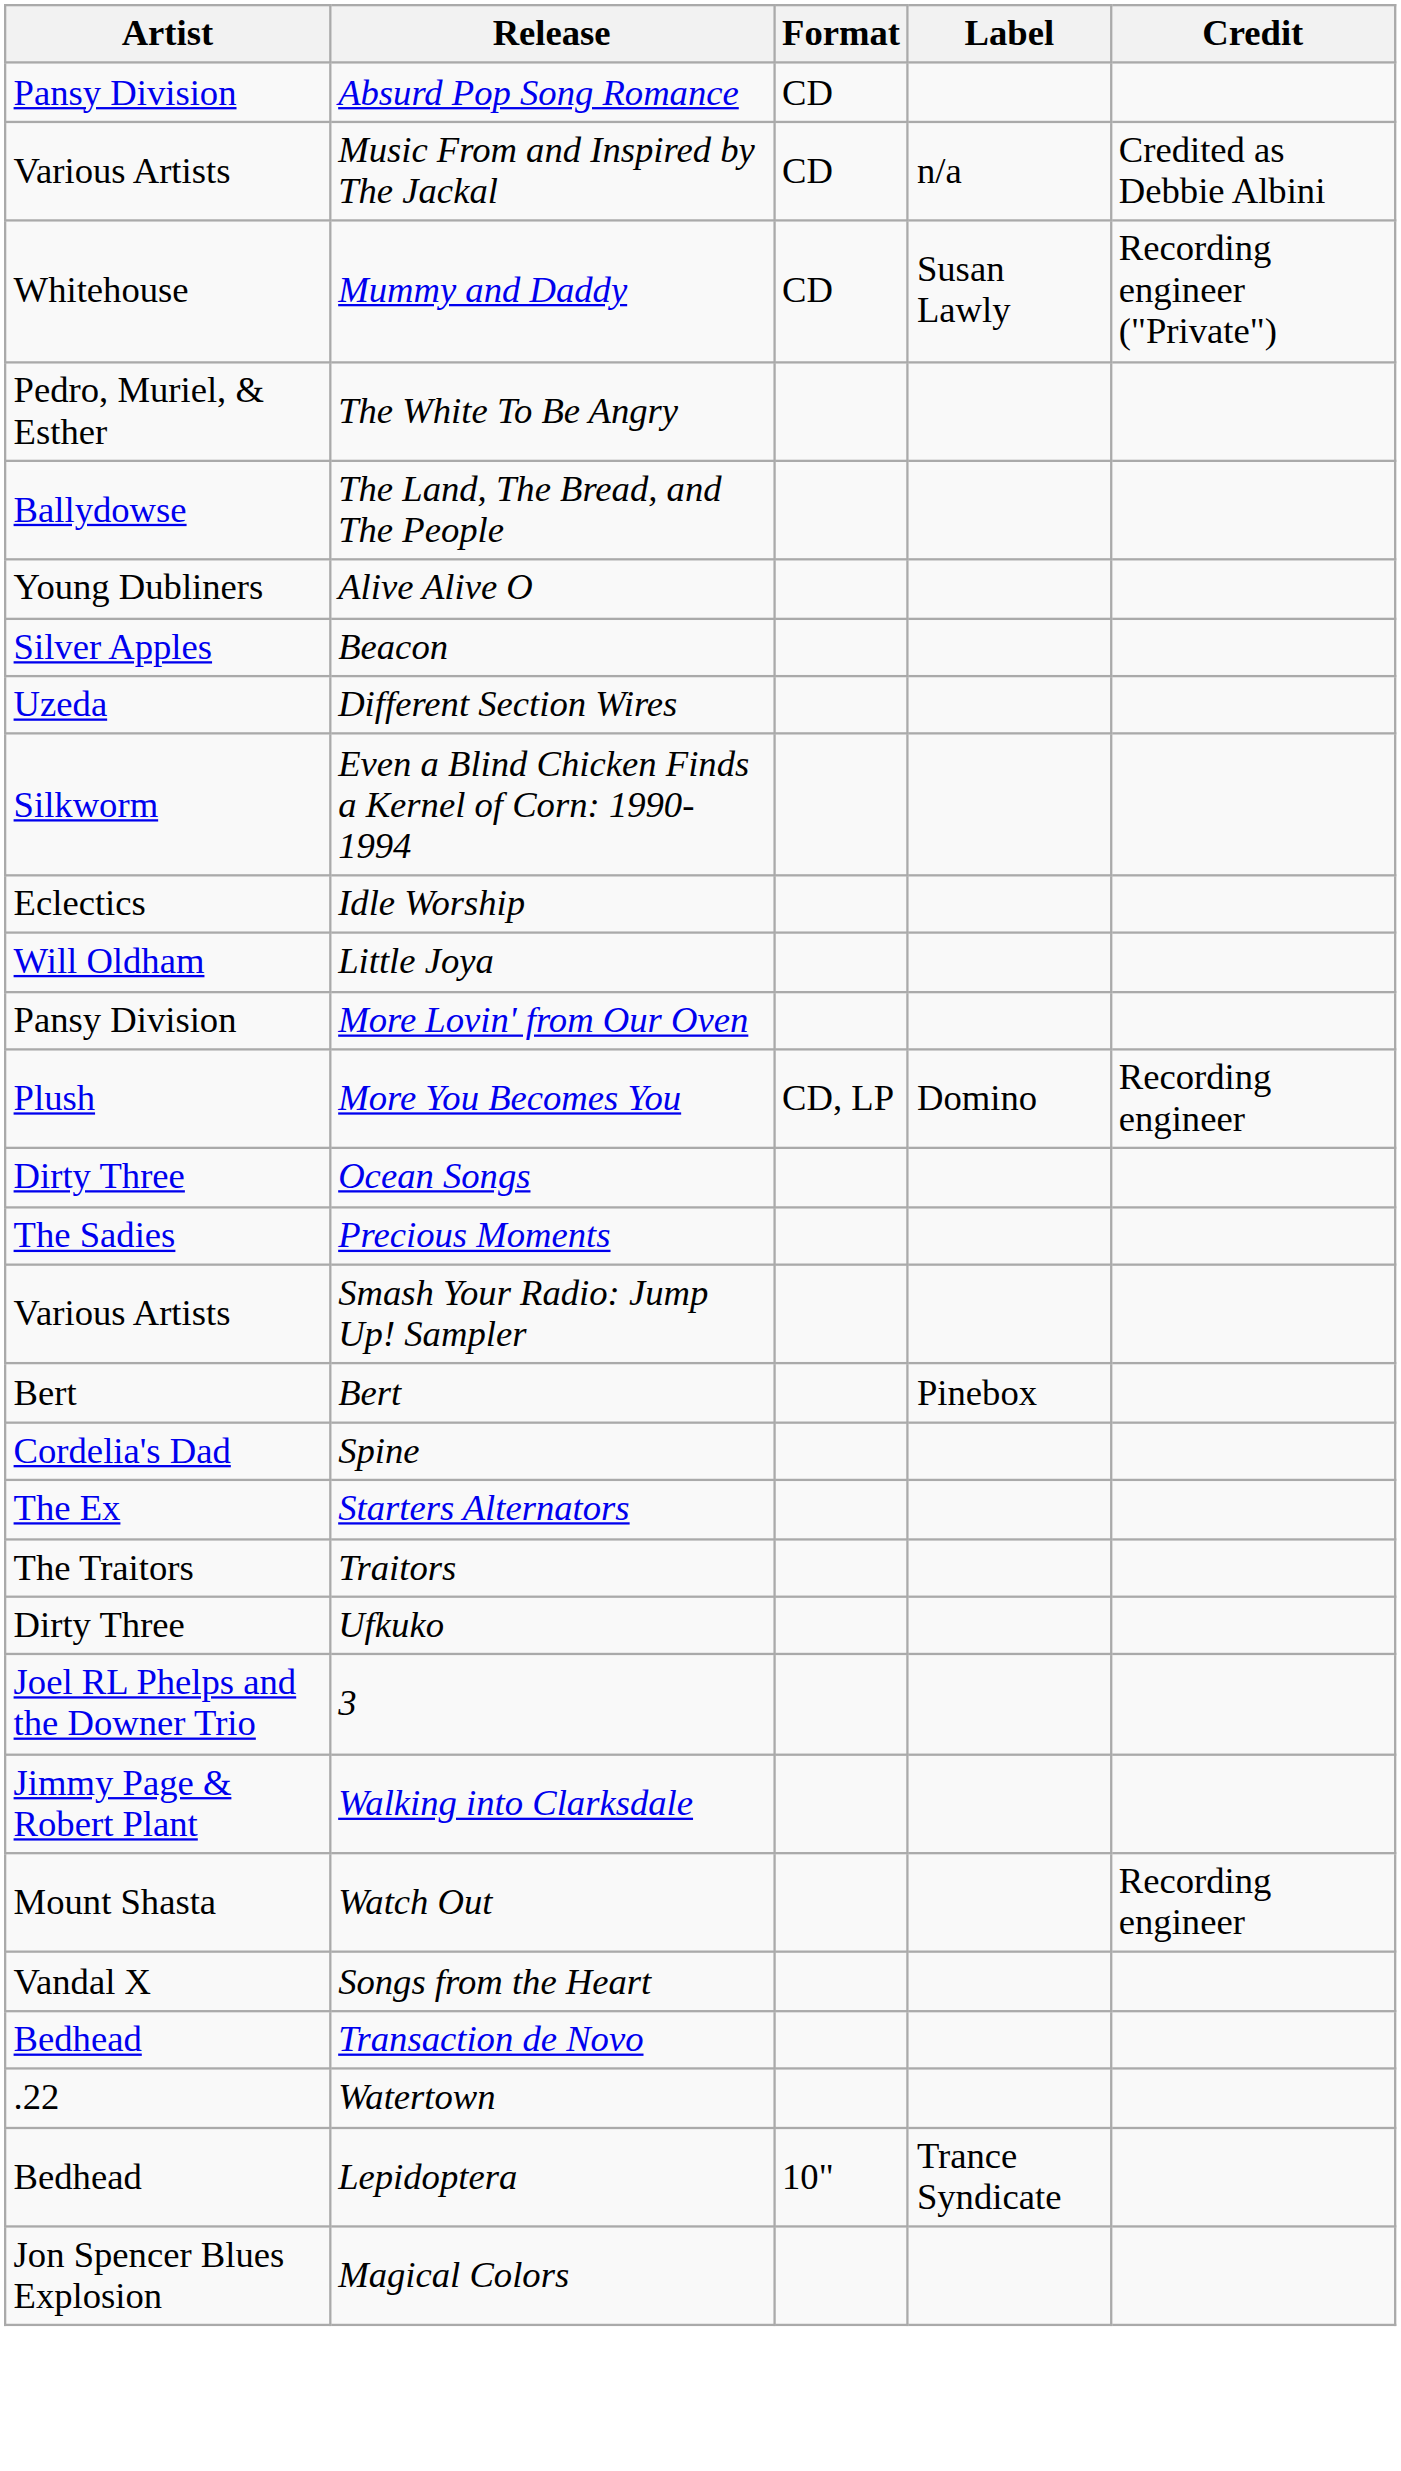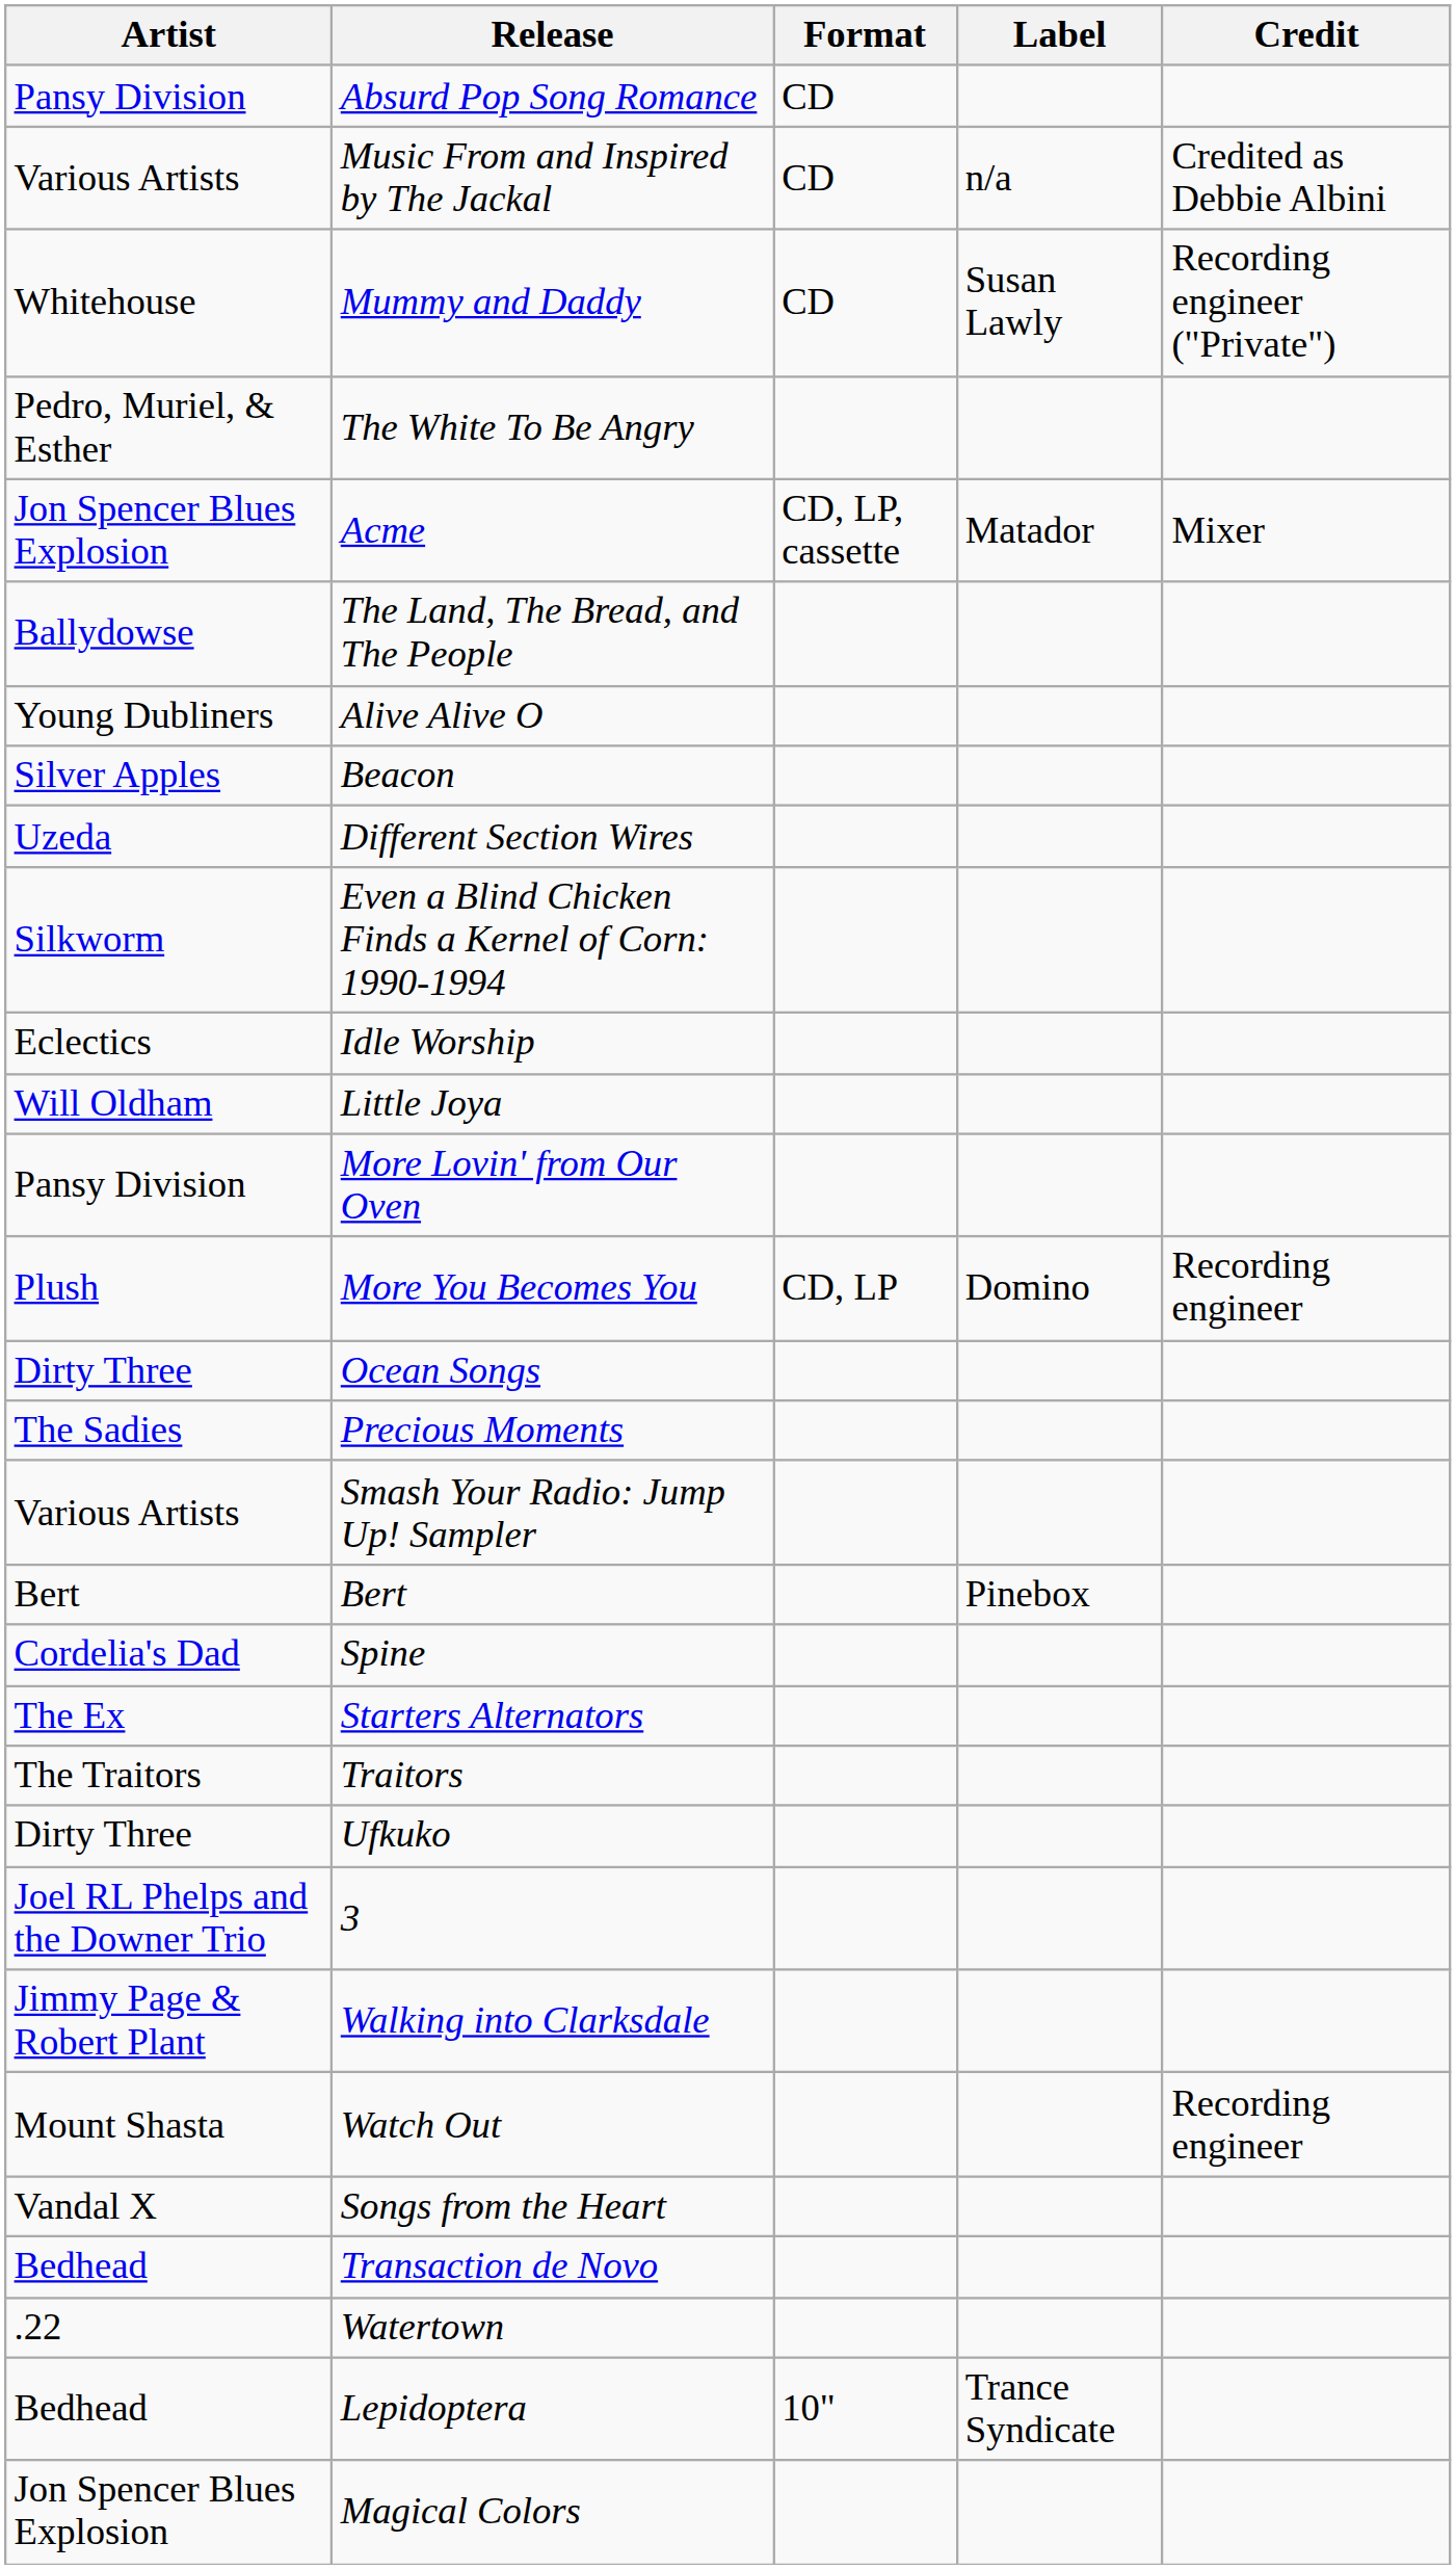 <table class="wikitable sortable">
 <tr>
 <th>Artist</th>
 <th>Release</th>
 <th>Format</th>
 <th>Label</th>
 <th>Credit</th>
 </tr>
 <tr>
 <td><a href='#'>Pansy Division</a></td>
 <td><em><a href='#'>Absurd Pop Song Romance</a></em></td>
 <td>CD</td>
 <td></td>
 <td></td>
 </tr>
 <tr>
 <td>Various Artists</td>
 <td><em>Music From and Inspired by The Jackal</em></td>
 <td>CD</td>
 <td>n/a</td>
 <td>Credited as Debbie Albini</td>
 </tr>
 <tr>
 <td>Whitehouse</td>
 <td><em><a href='#'>Mummy and Daddy</a></em></td>
 <td>CD</td>
 <td>Susan Lawly</td>
 <td>Recording engineer ("Private")</td>
 </tr>
 <tr>
 <td>Pedro, Muriel, & Esther</td>
 <td><em>The White To Be Angry</em></td>
 <td></td>
 <td></td>
 <td></td>
+</tr>
+<tr>
+<td><a href='#'>Jon Spencer Blues Explosion</a></td>
+<td><a href='#'><em>Acme</em></a></td>
+<td>CD, LP, cassette</td>
+<td>Matador</td>
+<td>Mixer</td>
 </tr>
 <tr>
 <td><a href='#'>Ballydowse</a></td>
 <td><em>The Land, The Bread, and The People</em></td>
 <td></td>
 <td></td>
 <td></td>
 </tr>
 <tr>
 <td>Young Dubliners</td>
 <td><em>Alive Alive O</em></td>
 <td></td>
 <td></td>
 <td></td>
 </tr>
 <tr>
 <td><a href='#'>Silver Apples</a></td>
 <td><em>Beacon</em></td>
 <td></td>
 <td></td>
 <td></td>
 </tr>
 <tr>
 <td><a href='#'>Uzeda</a></td>
 <td><em>Different Section Wires</em></td>
 <td></td>
 <td></td>
 <td></td>
 </tr>
 <tr>
 <td><a href='#'>Silkworm</a></td>
 <td><em>Even a Blind Chicken Finds a Kernel of Corn: 1990-1994</em></td>
 <td></td>
 <td></td>
 <td></td>
 </tr>
 <tr>
 <td>Eclectics</td>
 <td><em>Idle Worship</em></td>
 <td></td>
 <td></td>
 <td></td>
 </tr>
 <tr>
 <td><a href='#'>Will Oldham</a></td>
 <td><em>Little Joya</em></td>
 <td></td>
 <td></td>
 <td></td>
 </tr>
 <tr>
 <td>Pansy Division</td>
 <td><em><a href='#'>More Lovin' from Our Oven</a></em></td>
 <td></td>
 <td></td>
 <td></td>
 </tr>
 <tr>
 <td><a href='#'>Plush</a></td>
 <td><em><a href='#'>More You Becomes You</a></em></td>
 <td>CD, LP</td>
 <td>Domino</td>
 <td>Recording engineer</td>
 </tr>
 <tr>
 <td><a href='#'>Dirty Three</a></td>
 <td><em><a href='#'>Ocean Songs</a></em></td>
 <td></td>
 <td></td>
 <td></td>
 </tr>
 <tr>
 <td><a href='#'>The Sadies</a></td>
 <td><a href='#'><em>Precious Moments</em></a></td>
 <td></td>
 <td></td>
 <td></td>
 </tr>
 <tr>
 <td>Various Artists</td>
 <td><em>Smash Your Radio: Jump Up! Sampler</em></td>
 <td></td>
 <td></td>
 <td></td>
 </tr>
 <tr>
 <td>Bert</td>
 <td><em>Bert</em></td>
 <td></td>
 <td>Pinebox</td>
 <td></td>
 </tr>
 <tr>
 <td><a href='#'>Cordelia's Dad</a></td>
 <td><em>Spine</em></td>
 <td></td>
 <td></td>
 <td></td>
 </tr>
 <tr>
 <td><a href='#'>The Ex</a></td>
 <td><em><a href='#'>Starters Alternators</a></em></td>
 <td></td>
 <td></td>
 <td></td>
 </tr>
 <tr>
 <td>The Traitors</td>
 <td><em>Traitors</em></td>
 <td></td>
 <td></td>
 <td></td>
 </tr>
 <tr>
 <td>Dirty Three</td>
 <td><em>Ufkuko</em></td>
 <td></td>
 <td></td>
 <td></td>
 </tr>
 <tr>
 <td><a href='#'>Joel RL Phelps and the Downer Trio</a></td>
 <td><em>3</em></td>
 <td></td>
 <td></td>
 <td></td>
 </tr>
 <tr>
 <td><a href='#'>Jimmy Page & Robert Plant</a></td>
 <td><em><a href='#'>Walking into Clarksdale</a></em></td>
 <td></td>
 <td></td>
 <td></td>
 </tr>
 <tr>
 <td>Mount Shasta</td>
 <td><em>Watch Out</em></td>
 <td></td>
 <td></td>
 <td>Recording engineer</td>
 </tr>
 <tr>
 <td>Vandal X</td>
 <td><em>Songs from the Heart</em></td>
 <td></td>
 <td></td>
 <td></td>
 </tr>
 <tr>
 <td><a href='#'>Bedhead</a></td>
 <td><em><a href='#'>Transaction de Novo</a></em></td>
 <td></td>
 <td></td>
 <td></td>
 </tr>
 <tr>
 <td>.22</td>
 <td><em>Watertown</em></td>
 <td></td>
 <td></td>
 <td></td>
 </tr>
 <tr>
 <td>Bedhead</td>
 <td><em>Lepidoptera</em></td>
 <td>10"</td>
 <td>Trance Syndicate</td>
 <td></td>
 </tr>
 <tr>
 <td>Jon Spencer Blues Explosion</td>
 <td><em>Magical Colors</em></td>
 <td></td>
 <td></td>
 <td></td>
 </tr>
 </table>
